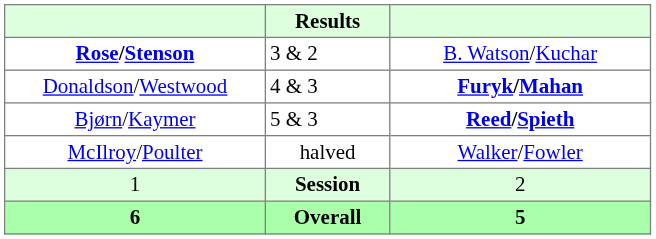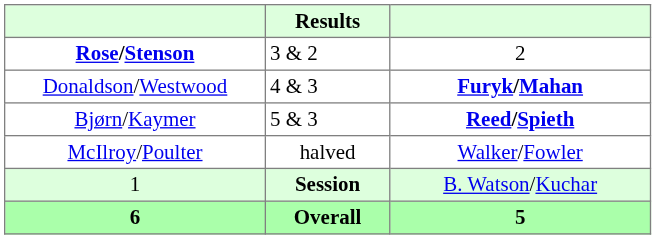 <table border="1" cellpadding="3" style="border-collapse:collapse; text-align:center;">
 <tr style="background:#dfd;">
 <th style="width:12em;"></th>
 <th style="width:5.5em;">Results</th>
 <th style="width:12em;"></th>
 </tr>
 <tr>
 <td><strong><a href='#'>Rose</a>/<a href='#'>Stenson</a></strong></td>
 <td align=left> 3 & 2</td>
-<td><a href='#'>B. Watson</a>/<a href='#'>Kuchar</a></td>
+<td>2</td>
 </tr>
 <tr>
 <td><a href='#'>Donaldson</a>/<a href='#'>Westwood</a></td>
 <td align=left> 4 & 3</td>
 <td><strong><a href='#'>Furyk</a>/<a href='#'>Mahan</a></strong></td>
 </tr>
 <tr>
 <td><a href='#'>Bjørn</a>/<a href='#'>Kaymer</a></td>
 <td align=left> 5 & 3</td>
 <td><strong><a href='#'>Reed</a>/<a href='#'>Spieth</a></strong></td>
 </tr>
 <tr>
 <td><a href='#'>McIlroy</a>/<a href='#'>Poulter</a></td>
 <td align=center>halved</td>
 <td><a href='#'>Walker</a>/<a href='#'>Fowler</a></td>
 </tr>
 <tr style="background:#dfd;">
 <td>1</td>
 <td><strong>Session</strong></td>
-<td>2</td>
+<td><a href='#'>B. Watson</a>/<a href='#'>Kuchar</a></td>
 </tr>
 <tr style="background:#afa;">
 <th>6</th>
 <th>Overall</th>
 <th>5</th>
 </tr>
 </table>
